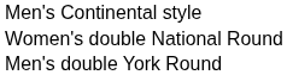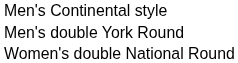 <table>
 <tr valign="top">
 <td>Men's Continental style<br></td>
+<td></td>
+<td></td>
+<td></td>
+</tr>
+<tr valign="top">
+<td>Men's double York Round<br></td>
 <td></td>
 <td></td>
 <td></td>
 </tr>
 <tr valign="top">
 <td>Women's double National Round<br></td>
 <td></td>
 <td></td>
 <td></td>
 </tr>
-<tr valign="top">
-<td>Men's double York Round<br></td>
-<td></td>
-<td></td>
-<td></td>
-</tr>
 </table>
